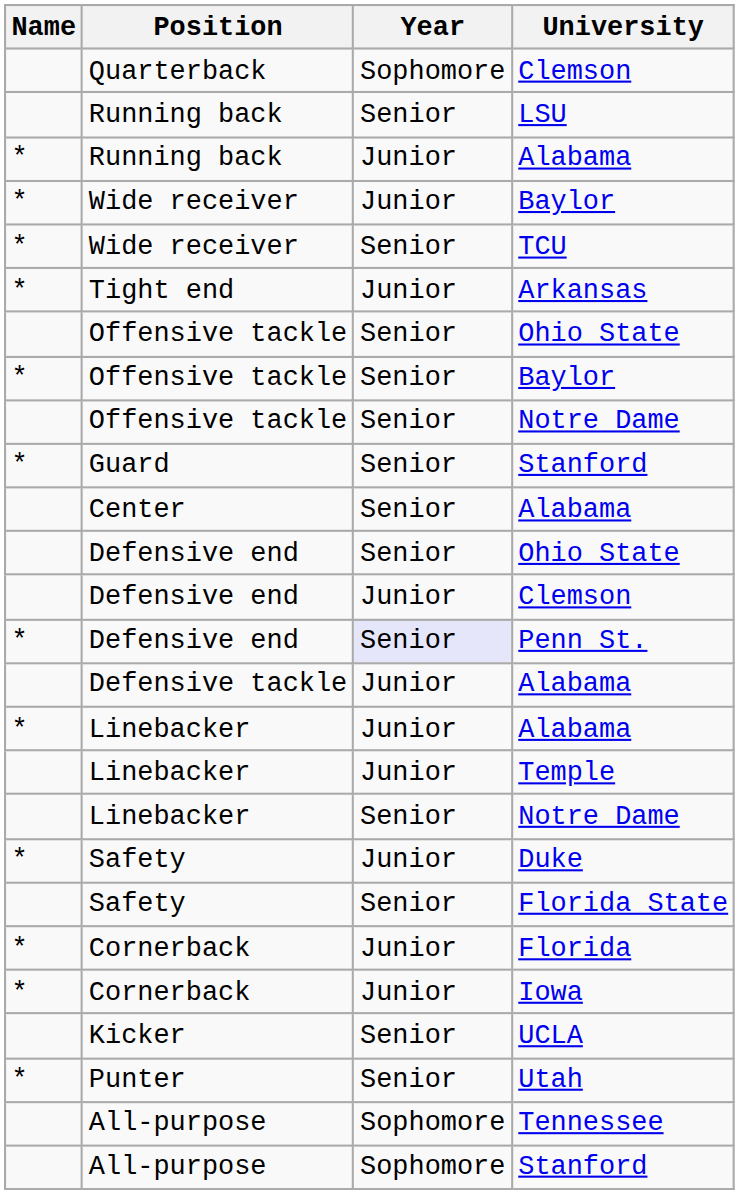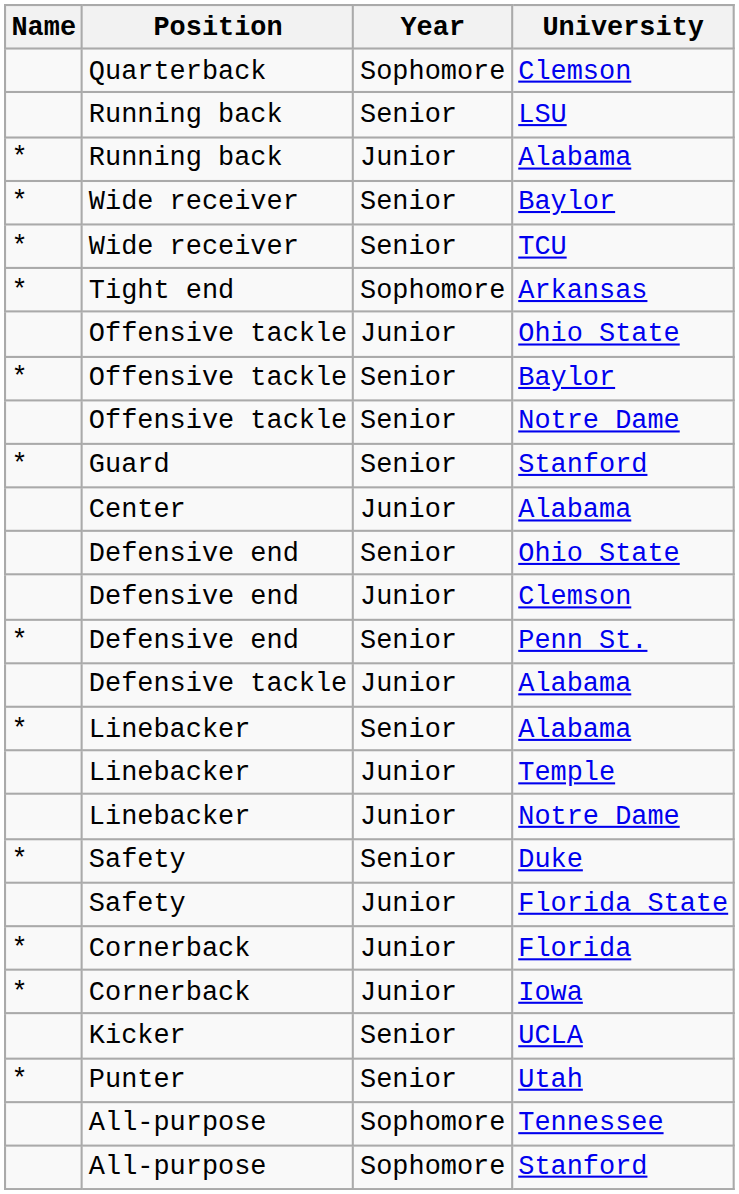 <table class="wikitable sortable">
 <tr>
 <th>Name</th>
 <th>Position</th>
 <th>Year</th>
 <th>University</th>
 </tr>
 <tr>
 <td></td>
 <td>Quarterback</td>
 <td>Sophomore</td>
 <td><a href='#'>Clemson</a></td>
 </tr>
 <tr>
 <td></td>
 <td>Running back</td>
 <td>Senior</td>
 <td><a href='#'>LSU</a></td>
 </tr>
 <tr>
 <td>*</td>
 <td>Running back</td>
 <td>Junior</td>
 <td><a href='#'>Alabama</a></td>
 </tr>
 <tr>
 <td>*</td>
 <td>Wide receiver</td>
-<td>Junior</td>
+<td>Senior</td>
 <td><a href='#'>Baylor</a></td>
 </tr>
 <tr>
 <td>*</td>
 <td>Wide receiver</td>
 <td>Senior</td>
 <td><a href='#'>TCU</a></td>
 </tr>
 <tr>
 <td>*</td>
 <td>Tight end</td>
-<td>Junior</td>
+<td>Sophomore</td>
 <td><a href='#'>Arkansas</a></td>
 </tr>
 <tr>
 <td></td>
 <td>Offensive tackle</td>
-<td>Senior</td>
+<td>Junior</td>
 <td><a href='#'>Ohio State</a></td>
 </tr>
 <tr>
 <td>*</td>
 <td>Offensive tackle</td>
 <td>Senior</td>
 <td><a href='#'>Baylor</a></td>
 </tr>
 <tr>
 <td></td>
 <td>Offensive tackle</td>
 <td>Senior</td>
 <td><a href='#'>Notre Dame</a></td>
 </tr>
 <tr>
 <td>*</td>
 <td>Guard</td>
 <td>Senior</td>
 <td><a href='#'>Stanford</a></td>
 </tr>
 <tr>
 <td></td>
 <td>Center</td>
-<td>Senior</td>
+<td>Junior</td>
 <td><a href='#'>Alabama</a></td>
 </tr>
 <tr>
 <td></td>
 <td>Defensive end</td>
 <td>Senior</td>
 <td><a href='#'>Ohio State</a></td>
 </tr>
 <tr>
 <td></td>
 <td>Defensive end</td>
 <td>Junior</td>
 <td><a href='#'>Clemson</a></td>
 </tr>
 <tr>
 <td>*</td>
 <td>Defensive end</td>
-<td style="background: lavender;">Senior</td>
+<td>Senior</td>
 <td><a href='#'>Penn St.</a></td>
 </tr>
 <tr>
 <td></td>
 <td>Defensive tackle</td>
 <td>Junior</td>
 <td><a href='#'>Alabama</a></td>
 </tr>
 <tr>
 <td>*</td>
 <td>Linebacker</td>
-<td>Junior</td>
+<td>Senior</td>
 <td><a href='#'>Alabama</a></td>
 </tr>
 <tr>
 <td></td>
 <td>Linebacker</td>
 <td>Junior</td>
 <td><a href='#'>Temple</a></td>
 </tr>
 <tr>
 <td></td>
 <td>Linebacker</td>
-<td>Senior</td>
+<td>Junior</td>
 <td><a href='#'>Notre Dame</a></td>
 </tr>
 <tr>
 <td>*</td>
 <td>Safety</td>
-<td>Junior</td>
+<td>Senior</td>
 <td><a href='#'>Duke</a></td>
 </tr>
 <tr>
 <td></td>
 <td>Safety</td>
-<td>Senior</td>
+<td>Junior</td>
 <td><a href='#'>Florida State</a></td>
 </tr>
 <tr>
 <td>*</td>
 <td>Cornerback</td>
 <td>Junior</td>
 <td><a href='#'>Florida</a></td>
 </tr>
 <tr>
 <td>*</td>
 <td>Cornerback</td>
 <td>Junior</td>
 <td><a href='#'>Iowa</a></td>
 </tr>
 <tr>
 <td></td>
 <td>Kicker</td>
 <td>Senior</td>
 <td><a href='#'>UCLA</a></td>
 </tr>
 <tr>
 <td>*</td>
 <td>Punter</td>
 <td>Senior</td>
 <td><a href='#'>Utah</a></td>
 </tr>
 <tr>
 <td></td>
 <td>All-purpose</td>
 <td>Sophomore</td>
 <td><a href='#'>Tennessee</a></td>
 </tr>
 <tr>
 <td></td>
 <td>All-purpose</td>
 <td>Sophomore</td>
 <td><a href='#'>Stanford</a></td>
 </tr>
 </table>
